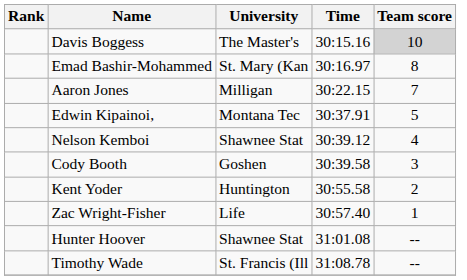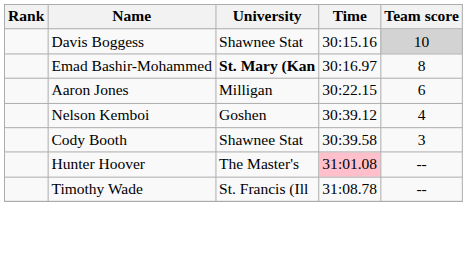 <table class="wikitable sortable" style="text-align:center">
 <tr>
 <th>Rank</th>
 <th>Name</th>
 <th>University</th>
 <th>Time</th>
 <th>Team score</th>
 </tr>
 <tr>
 <td></td>
 <td align=left>Davis Boggess</td>
-<td align="left">The Master's</td>
+<td align="left">Shawnee Stat</td>
 <td>30:15.16</td>
 <td style="background: lightgrey;">10</td>
 </tr>
 <tr>
 <td></td>
 <td align=left>Emad Bashir-Mohammed</td>
-<td align="left">St. Mary (Kan</td>
+<td align="left"><strong>St. Mary (Kan</strong></td>
 <td>30:16.97</td>
 <td>8</td>
 </tr>
 <tr>
 <td></td>
 <td align=left>Aaron Jones</td>
 <td align="left">Milligan</td>
 <td>30:22.15</td>
-<td>7</td>
-</tr>
-<tr>
-<td></td>
-<td align=left>Edwin Kipainoi,</td>
-<td align="left">Montana Tec</td>
-<td>30:37.91</td>
-<td>5</td>
+<td>6</td>
 </tr>
 <tr>
 <td></td>
 <td align=left>Nelson Kemboi</td>
-<td align="left">Shawnee Stat</td>
+<td align="left">Goshen</td>
 <td>30:39.12</td>
 <td>4</td>
 </tr>
 <tr>
 <td></td>
 <td align=left>Cody Booth</td>
-<td align="left">Goshen</td>
+<td align="left">Shawnee Stat</td>
 <td>30:39.58</td>
 <td>3</td>
 </tr>
 <tr>
 <td></td>
-<td align=left>Kent Yoder</td>
-<td align="left">Huntington</td>
-<td>30:55.58</td>
-<td>2</td>
-</tr>
-<tr>
-<td></td>
-<td align=left>Zac Wright-Fisher</td>
-<td align="left">Life</td>
-<td>30:57.40</td>
-<td>1</td>
-</tr>
-<tr>
-<td></td>
 <td align=left>Hunter Hoover</td>
-<td align="left">Shawnee Stat</td>
-<td>31:01.08</td>
+<td align="left">The Master's</td>
+<td style="background: pink;">31:01.08</td>
 <td>--</td>
 </tr>
 <tr>
 <td></td>
 <td align=left>Timothy Wade</td>
 <td align="left">St. Francis (Ill</td>
 <td>31:08.78</td>
 <td>--</td>
 </tr>
 <tr>
 </tr>
 </table>
